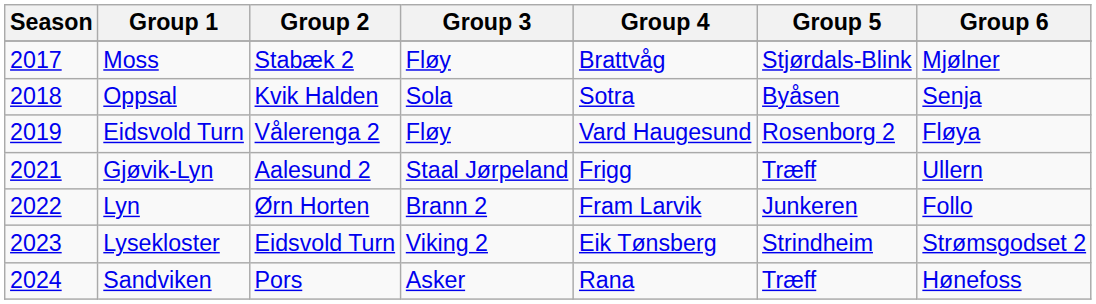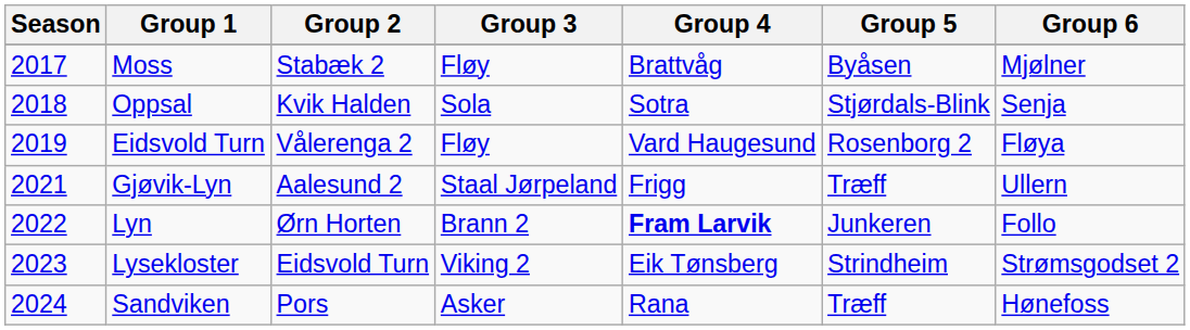 <table clear="left" class="wikitable">
 <tr>
 <th>Season</th>
 <th>Group 1</th>
 <th>Group 2</th>
 <th>Group 3</th>
 <th>Group 4</th>
 <th>Group 5</th>
 <th>Group 6</th>
 </tr>
 <tr>
 </tr>
 <tr>
 <td><a href='#'>2017</a></td>
 <td><a href='#'>Moss</a></td>
 <td><a href='#'>Stabæk 2</a></td>
 <td><a href='#'>Fløy</a></td>
 <td><a href='#'>Brattvåg</a></td>
-<td><a href='#'>Stjørdals-Blink</a></td>
+<td><a href='#'>Byåsen</a></td>
 <td><a href='#'>Mjølner</a></td>
 </tr>
 <tr>
 <td><a href='#'>2018</a></td>
 <td><a href='#'>Oppsal</a></td>
 <td><a href='#'>Kvik Halden</a></td>
 <td><a href='#'>Sola</a></td>
 <td><a href='#'>Sotra</a></td>
-<td><a href='#'>Byåsen</a></td>
+<td><a href='#'>Stjørdals-Blink</a></td>
 <td><a href='#'>Senja</a></td>
 </tr>
 <tr>
 <td><a href='#'>2019</a></td>
 <td><a href='#'>Eidsvold Turn</a></td>
 <td><a href='#'>Vålerenga 2</a></td>
 <td><a href='#'>Fløy</a></td>
 <td><a href='#'>Vard Haugesund</a></td>
 <td><a href='#'>Rosenborg 2</a></td>
 <td><a href='#'>Fløya</a></td>
 </tr>
 <tr>
 <td><a href='#'>2021</a></td>
 <td><a href='#'>Gjøvik-Lyn</a></td>
 <td><a href='#'>Aalesund 2</a></td>
 <td><a href='#'>Staal Jørpeland</a></td>
 <td><a href='#'>Frigg</a></td>
 <td><a href='#'>Træff</a></td>
 <td><a href='#'>Ullern</a></td>
 </tr>
 <tr>
 <td><a href='#'>2022</a></td>
 <td><a href='#'>Lyn</a></td>
 <td><a href='#'>Ørn Horten</a></td>
 <td><a href='#'>Brann 2</a></td>
-<td><a href='#'>Fram Larvik</a></td>
+<td><strong><a href='#'>Fram Larvik</a></strong></td>
 <td><a href='#'>Junkeren</a></td>
 <td><a href='#'>Follo</a></td>
 </tr>
 <tr>
 <td><a href='#'>2023</a></td>
 <td><a href='#'>Lysekloster</a></td>
 <td><a href='#'>Eidsvold Turn</a></td>
 <td><a href='#'>Viking 2</a></td>
 <td><a href='#'>Eik Tønsberg</a></td>
 <td><a href='#'>Strindheim</a></td>
 <td><a href='#'>Strømsgodset 2</a></td>
 </tr>
 <tr>
 <td><a href='#'>2024</a></td>
 <td><a href='#'>Sandviken</a></td>
 <td><a href='#'>Pors</a></td>
 <td><a href='#'>Asker</a></td>
 <td><a href='#'>Rana</a></td>
 <td><a href='#'>Træff</a></td>
 <td><a href='#'>Hønefoss</a></td>
 </tr>
 </table>
